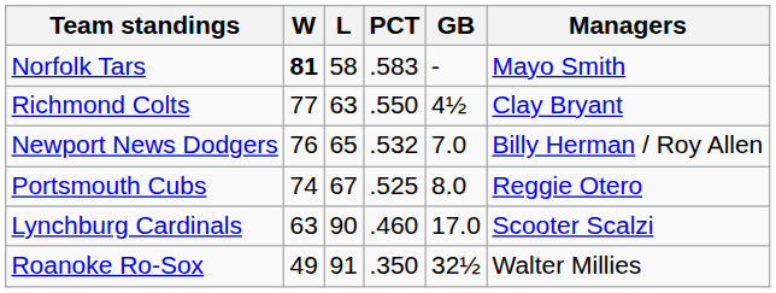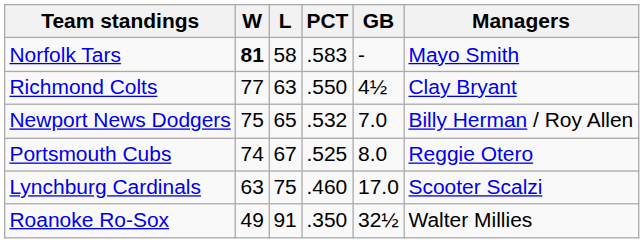 <table class="wikitable">
 <tr>
 <th>Team standings</th>
 <th>W</th>
 <th>L</th>
 <th>PCT</th>
 <th>GB</th>
 <th>Managers</th>
 </tr>
 <tr>
 <td><a href='#'>Norfolk Tars</a></td>
 <td><strong>81</strong></td>
 <td>58</td>
 <td>.583</td>
 <td>-</td>
 <td><a href='#'>Mayo Smith</a></td>
 </tr>
 <tr>
 <td><a href='#'>Richmond Colts</a></td>
 <td>77</td>
 <td>63</td>
 <td>.550</td>
 <td>4½</td>
 <td><a href='#'>Clay Bryant</a></td>
 </tr>
 <tr>
 <td><a href='#'>Newport News Dodgers</a></td>
-<td>76</td>
+<td>75</td>
 <td>65</td>
 <td>.532</td>
 <td>7.0</td>
 <td><a href='#'>Billy Herman</a> / Roy Allen</td>
 </tr>
 <tr>
 <td><a href='#'>Portsmouth Cubs</a></td>
 <td>74</td>
 <td>67</td>
 <td>.525</td>
 <td>8.0</td>
 <td><a href='#'>Reggie Otero</a></td>
 </tr>
 <tr>
 <td><a href='#'>Lynchburg Cardinals</a></td>
 <td>63</td>
-<td>90</td>
+<td>75</td>
 <td>.460</td>
 <td>17.0</td>
 <td><a href='#'>Scooter Scalzi</a></td>
 </tr>
 <tr>
 <td><a href='#'>Roanoke Ro-Sox</a></td>
 <td>49</td>
 <td>91</td>
 <td>.350</td>
 <td>32½</td>
 <td>Walter Millies</td>
 </tr>
 </table>
